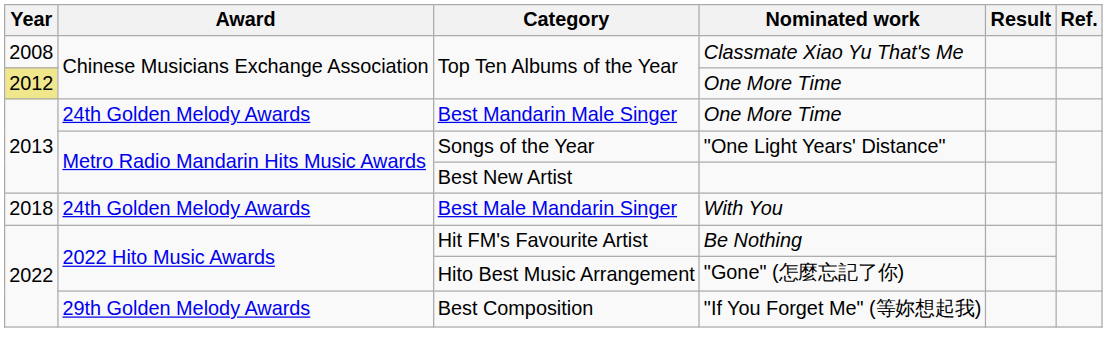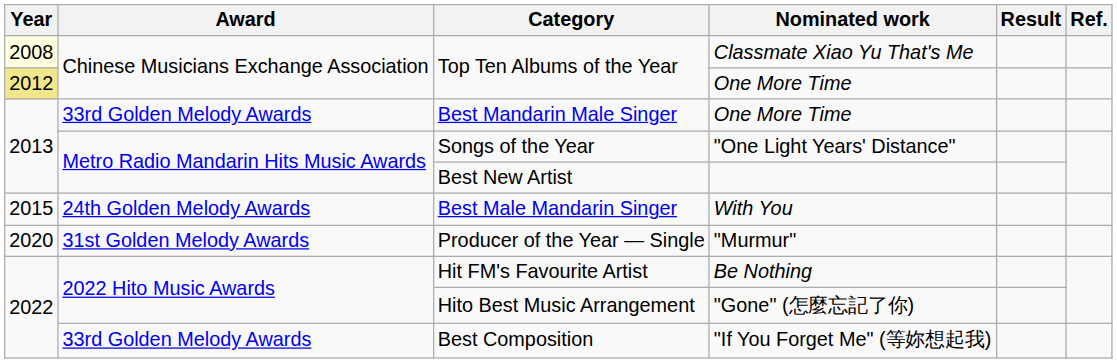 <table class="wikitable sortable">
 <tr>
 <th>Year</th>
 <th>Award</th>
 <th>Category</th>
 <th>Nominated work</th>
 <th>Result</th>
 <th>Ref.</th>
 </tr>
 <tr>
-<td>2008</td>
+<td style="background: lightyellow;">2008</td>
 <td rowspan=2>Chinese Musicians Exchange Association</td>
 <td rowspan="2">Top Ten Albums of the Year</td>
 <td><em>Classmate Xiao Yu That's Me</em></td>
 <td></td>
 <td align="center"></td>
 </tr>
 <tr>
 <td style="background: khaki;">2012</td>
 <td><em>One More Time</em></td>
 <td></td>
 <td align="center"></td>
 </tr>
 <tr>
 <td rowspan=3>2013</td>
-<td><a href='#'>24th Golden Melody Awards</a></td>
+<td><a href='#'>33rd Golden Melody Awards</a></td>
 <td><a href='#'>Best Mandarin Male Singer</a></td>
 <td><em>One More Time</em></td>
 <td></td>
 <td align="center"></td>
 </tr>
 <tr>
 <td rowspan=2><a href='#'>Metro Radio Mandarin Hits Music Awards</a></td>
 <td>Songs of the Year</td>
 <td>"One Light Years' Distance"</td>
 <td></td>
 <td rowspan=2 align="center"></td>
 </tr>
 <tr>
 <td>Best New Artist</td>
 <td></td>
 <td></td>
 </tr>
 <tr>
-<td>2018</td>
+<td>2015</td>
 <td><a href='#'>24th Golden Melody Awards</a></td>
 <td><a href='#'>Best Male Mandarin Singer</a></td>
 <td><em>With You</em></td>
+<td></td>
+<td align="center"></td>
+</tr>
+<tr>
+<td>2020</td>
+<td><a href='#'>31st Golden Melody Awards</a></td>
+<td>Producer of the Year — Single</td>
+<td>"Murmur"</td>
 <td></td>
 <td align="center"></td>
 </tr>
 <tr>
 <td rowspan=3>2022</td>
 <td rowspan=2><a href='#'>2022 Hito Music Awards</a></td>
 <td>Hit FM's Favourite Artist</td>
 <td><em>Be Nothing</em></td>
 <td></td>
 <td rowspan=2 align="center"></td>
 </tr>
 <tr>
 <td>Hito Best Music Arrangement</td>
 <td>"Gone" (怎麼忘記了你)</td>
 <td></td>
 </tr>
 <tr>
-<td><a href='#'>29th Golden Melody Awards</a></td>
+<td><a href='#'>33rd Golden Melody Awards</a></td>
 <td>Best Composition</td>
 <td>"If You Forget Me" (等妳想起我)</td>
 <td></td>
 <td align="center"></td>
 </tr>
 </table>
